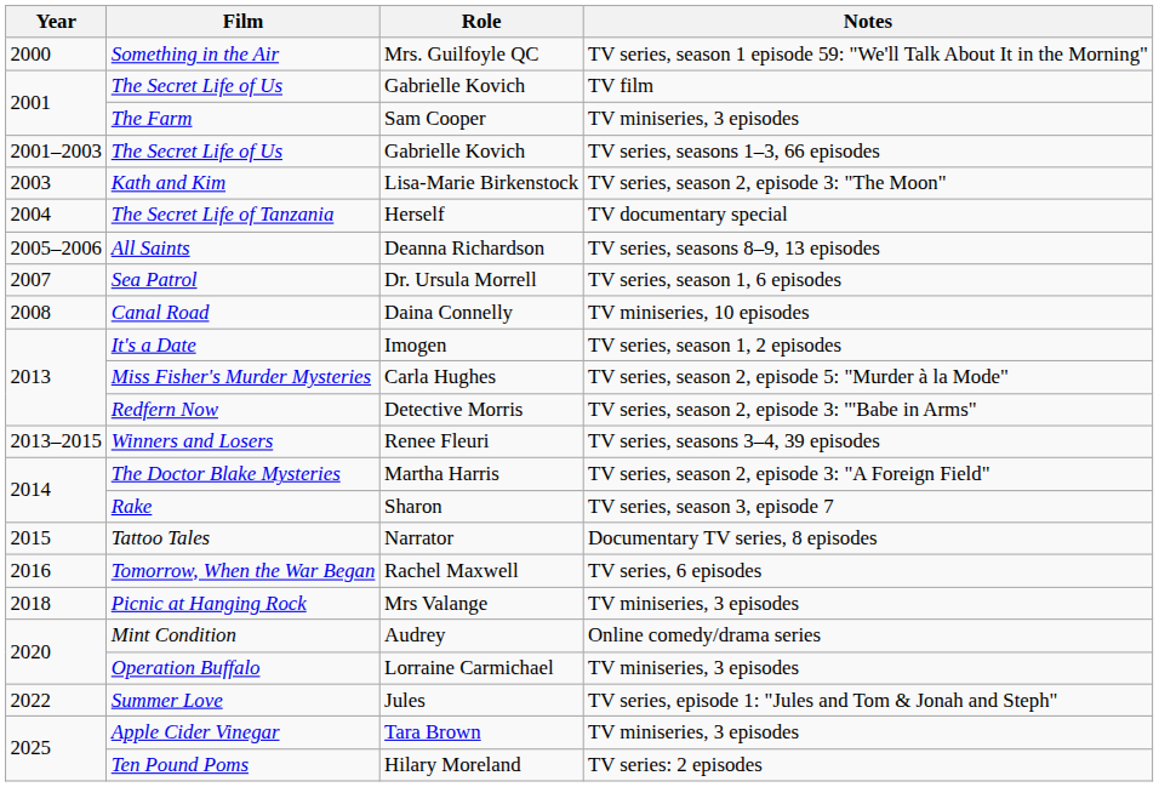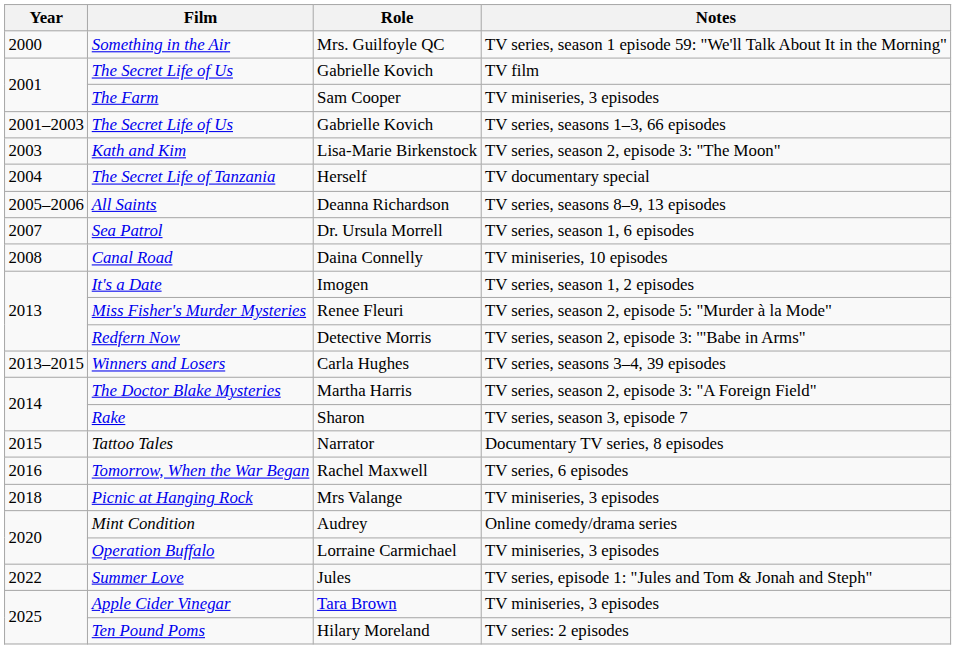 <table class="wikitable sortable">
 <tr>
 <th>Year</th>
 <th>Film</th>
 <th>Role</th>
 <th>Notes</th>
 </tr>
 <tr>
 <td>2000</td>
 <td><em><a href='#'>Something in the Air</a></em></td>
 <td>Mrs. Guilfoyle QC</td>
 <td>TV series, season 1 episode 59: "We'll Talk About It in the Morning"</td>
 </tr>
 <tr>
 <td rowspan="2">2001</td>
 <td><em><a href='#'>The Secret Life of Us</a></em></td>
 <td>Gabrielle Kovich</td>
 <td>TV film</td>
 </tr>
 <tr>
 <td><em><a href='#'>The Farm</a></em></td>
 <td>Sam Cooper</td>
 <td>TV miniseries, 3 episodes</td>
 </tr>
 <tr>
 <td>2001–2003</td>
 <td><em><a href='#'>The Secret Life of Us</a></em></td>
 <td>Gabrielle Kovich</td>
 <td>TV series, seasons 1–3, 66 episodes</td>
 </tr>
 <tr>
 <td>2003</td>
 <td><em><a href='#'>Kath and Kim</a></em></td>
 <td>Lisa-Marie Birkenstock</td>
 <td>TV series, season 2, episode 3: "The Moon"</td>
 </tr>
 <tr>
 <td>2004</td>
 <td><em><a href='#'>The Secret Life of Tanzania</a></em></td>
 <td>Herself</td>
 <td>TV documentary special</td>
 </tr>
 <tr>
 <td>2005–2006</td>
 <td><em><a href='#'>All Saints</a></em></td>
 <td>Deanna Richardson</td>
 <td>TV series, seasons 8–9, 13 episodes</td>
 </tr>
 <tr>
 <td>2007</td>
 <td><em><a href='#'>Sea Patrol</a></em></td>
 <td>Dr. Ursula Morrell</td>
 <td>TV series, season 1, 6 episodes</td>
 </tr>
 <tr>
 <td>2008</td>
 <td><em><a href='#'>Canal Road</a></em></td>
 <td>Daina Connelly</td>
 <td>TV miniseries, 10 episodes</td>
 </tr>
 <tr>
 <td rowspan="3">2013</td>
 <td><em><a href='#'>It's a Date</a></em></td>
 <td>Imogen</td>
 <td>TV series, season 1, 2 episodes</td>
 </tr>
 <tr>
 <td><em><a href='#'>Miss Fisher's Murder Mysteries</a></em></td>
-<td>Carla Hughes</td>
+<td>Renee Fleuri</td>
 <td>TV series, season 2, episode 5: "Murder à la Mode"</td>
 </tr>
 <tr>
 <td><em><a href='#'>Redfern Now</a></em></td>
 <td>Detective Morris</td>
 <td>TV series, season 2, episode 3: '"Babe in Arms"</td>
 </tr>
 <tr>
 <td>2013–2015</td>
 <td><em><a href='#'>Winners and Losers</a></em></td>
-<td>Renee Fleuri</td>
+<td>Carla Hughes</td>
 <td>TV series, seasons 3–4, 39 episodes</td>
 </tr>
 <tr>
 <td rowspan="2">2014</td>
 <td><em><a href='#'>The Doctor Blake Mysteries</a></em></td>
 <td>Martha Harris</td>
 <td>TV series, season 2, episode 3: "A Foreign Field"</td>
 </tr>
 <tr>
 <td><em><a href='#'>Rake</a></em></td>
 <td>Sharon</td>
 <td>TV series, season 3, episode 7</td>
 </tr>
 <tr>
 <td>2015</td>
 <td><em>Tattoo Tales</em></td>
 <td>Narrator</td>
 <td>Documentary TV series, 8 episodes</td>
 </tr>
 <tr>
 <td>2016</td>
 <td><em><a href='#'>Tomorrow, When the War Began</a></em></td>
 <td>Rachel Maxwell</td>
 <td>TV series, 6 episodes</td>
 </tr>
 <tr>
 <td>2018</td>
 <td><em><a href='#'>Picnic at Hanging Rock</a></em></td>
 <td>Mrs Valange</td>
 <td>TV miniseries, 3 episodes</td>
 </tr>
 <tr>
 <td rowspan="2">2020</td>
 <td><em>Mint Condition</em></td>
 <td>Audrey</td>
 <td>Online comedy/drama series</td>
 </tr>
 <tr>
 <td><em><a href='#'>Operation Buffalo</a></em></td>
 <td>Lorraine Carmichael</td>
 <td>TV miniseries, 3 episodes</td>
 </tr>
 <tr>
 <td>2022</td>
 <td><em><a href='#'>Summer Love</a></em></td>
 <td>Jules</td>
 <td>TV series, episode 1: "Jules and Tom & Jonah and Steph"</td>
 </tr>
 <tr>
 <td rowspan="2">2025</td>
 <td><em><a href='#'>Apple Cider Vinegar</a></em></td>
 <td><a href='#'>Tara Brown</a></td>
 <td>TV miniseries, 3 episodes</td>
 </tr>
 <tr>
 <td><a href='#'><em>Ten Pound Poms</em></a></td>
 <td>Hilary Moreland</td>
 <td>TV series: 2 episodes</td>
 </tr>
 </table>
